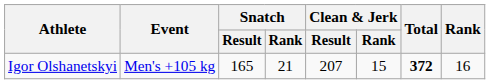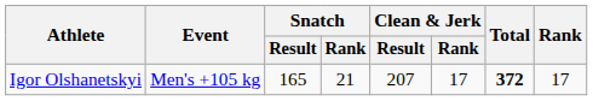 <table class="wikitable" style="font-size:90%">
 <tr>
 <th rowspan="2">Athlete</th>
 <th rowspan="2">Event</th>
 <th colspan="2">Snatch</th>
 <th colspan="2">Clean & Jerk</th>
 <th rowspan="2">Total</th>
 <th rowspan="2">Rank</th>
 </tr>
 <tr style="font-size:95%">
 <th>Result</th>
 <th>Rank</th>
 <th>Result</th>
 <th>Rank</th>
 </tr>
 <tr align=center>
 <td align=left><a href='#'>Igor Olshanetskyi</a></td>
 <td align=left><a href='#'>Men's +105 kg</a></td>
 <td>165</td>
 <td>21</td>
 <td>207</td>
-<td>15</td>
+<td>17</td>
 <td><strong>372</strong></td>
-<td>16</td>
+<td>17</td>
 </tr>
 </table>
